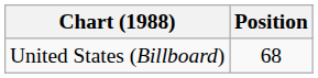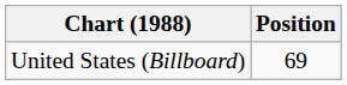 <table class="wikitable sortable">
 <tr>
 <th align="left">Chart (1988)</th>
 <th align="center">Position</th>
 </tr>
 <tr>
 <td>United States (<em>Billboard</em>)</td>
-<td style="text-align:center;">68</td>
+<td style="text-align:center;">69</td>
 </tr>
 </table>
